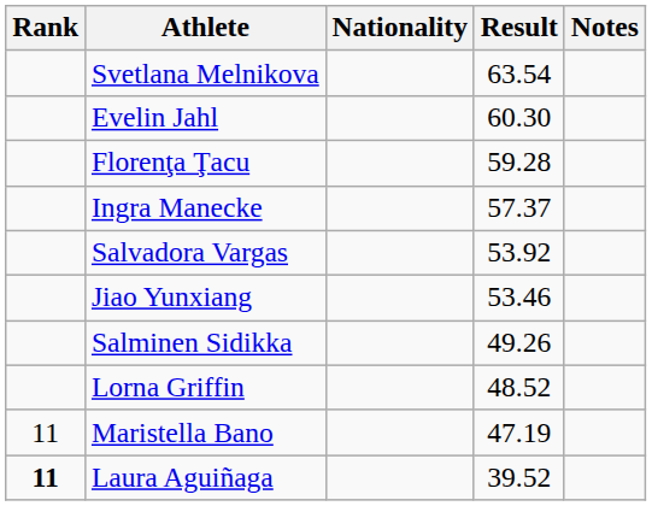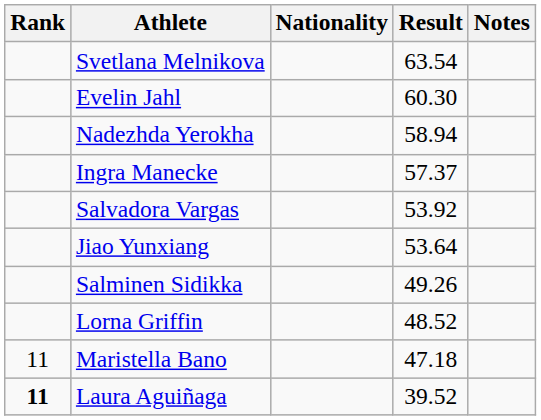 <table class="wikitable sortable" style="text-align:center">
 <tr>
 <th>Rank</th>
 <th>Athlete</th>
 <th>Nationality</th>
 <th>Result</th>
 <th>Notes</th>
 </tr>
 <tr>
 <td></td>
 <td align=left><a href='#'>Svetlana Melnikova</a></td>
 <td align=left></td>
 <td>63.54</td>
 <td></td>
 </tr>
 <tr>
 <td></td>
 <td align=left><a href='#'>Evelin Jahl</a></td>
 <td align=left></td>
 <td>60.30</td>
 <td></td>
 </tr>
 <tr>
 <td></td>
-<td align=left><a href='#'>Florenţa Ţacu</a></td>
+<td align=left><a href='#'>Nadezhda Yerokha</a></td>
 <td align=left></td>
-<td>59.28</td>
+<td>58.94</td>
 <td></td>
 </tr>
 <tr>
 <td></td>
 <td align=left><a href='#'>Ingra Manecke</a></td>
 <td align=left></td>
 <td>57.37</td>
 <td></td>
 </tr>
 <tr>
 <td></td>
 <td align=left><a href='#'>Salvadora Vargas</a></td>
 <td align=left></td>
 <td>53.92</td>
 <td></td>
 </tr>
 <tr>
 <td></td>
 <td align=left><a href='#'>Jiao Yunxiang</a></td>
 <td align=left></td>
-<td>53.46</td>
+<td>53.64</td>
 <td></td>
 </tr>
 <tr>
 <td></td>
 <td align=left><a href='#'>Salminen Sidikka</a></td>
 <td align=left></td>
 <td>49.26</td>
 <td></td>
 </tr>
 <tr>
 <td></td>
 <td align=left><a href='#'>Lorna Griffin</a></td>
 <td align=left></td>
 <td>48.52</td>
 <td></td>
 </tr>
 <tr>
 <td>11</td>
 <td align=left><a href='#'>Maristella Bano</a></td>
 <td align=left></td>
-<td>47.19</td>
+<td>47.18</td>
 <td></td>
 </tr>
 <tr>
 <td><strong>11</strong></td>
 <td align=left><a href='#'>Laura Aguiñaga</a></td>
 <td align=left></td>
 <td>39.52</td>
 <td></td>
 </tr>
 </table>
